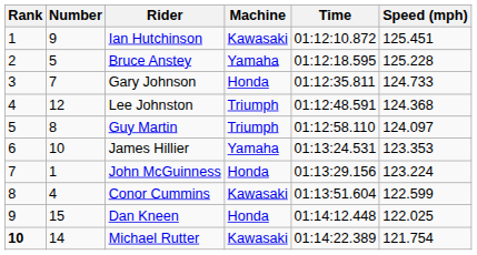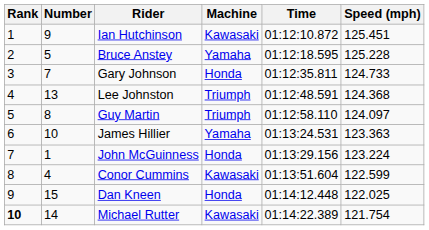 <table class="wikitable">
 <tr>
 <th>Rank</th>
 <th>Number</th>
 <th>Rider</th>
 <th>Machine</th>
 <th>Time</th>
 <th>Speed (mph)</th>
 </tr>
 <tr>
 <td>1</td>
 <td>9</td>
 <td> <a href='#'>Ian Hutchinson</a></td>
 <td><a href='#'>Kawasaki</a></td>
 <td>01:12:10.872</td>
 <td>125.451</td>
 </tr>
 <tr>
 <td>2</td>
 <td>5</td>
 <td> <a href='#'>Bruce Anstey</a></td>
 <td><a href='#'>Yamaha</a></td>
 <td>01:12:18.595</td>
 <td>125.228</td>
 </tr>
 <tr>
 <td>3</td>
 <td>7</td>
 <td> Gary Johnson</td>
 <td><a href='#'>Honda</a></td>
 <td>01:12:35.811</td>
 <td>124.733</td>
 </tr>
 <tr>
 <td>4</td>
-<td>12</td>
+<td>13</td>
 <td> Lee Johnston</td>
 <td><a href='#'>Triumph</a></td>
 <td>01:12:48.591</td>
 <td>124.368</td>
 </tr>
 <tr>
 <td>5</td>
 <td>8</td>
 <td> <a href='#'>Guy Martin</a></td>
 <td><a href='#'>Triumph</a></td>
 <td>01:12:58.110</td>
 <td>124.097</td>
 </tr>
 <tr>
 <td>6</td>
 <td>10</td>
 <td> James Hillier</td>
 <td><a href='#'>Yamaha</a></td>
 <td>01:13:24.531</td>
-<td>123.353</td>
+<td>123.363</td>
 </tr>
 <tr>
 <td>7</td>
 <td>1</td>
 <td> <a href='#'>John McGuinness</a></td>
 <td><a href='#'>Honda</a></td>
 <td>01:13:29.156</td>
 <td>123.224</td>
 </tr>
 <tr>
 <td>8</td>
 <td>4</td>
 <td> <a href='#'>Conor Cummins</a></td>
 <td><a href='#'>Kawasaki</a></td>
 <td>01:13:51.604</td>
 <td>122.599</td>
 </tr>
 <tr>
 <td>9</td>
 <td>15</td>
 <td> <a href='#'>Dan Kneen</a></td>
 <td><a href='#'>Honda</a></td>
 <td>01:14:12.448</td>
 <td>122.025</td>
 </tr>
 <tr>
 <td><strong>10</strong></td>
 <td>14</td>
 <td> <a href='#'>Michael Rutter</a></td>
 <td><a href='#'>Kawasaki</a></td>
 <td>01:14:22.389</td>
 <td>121.754</td>
 </tr>
 </table>
